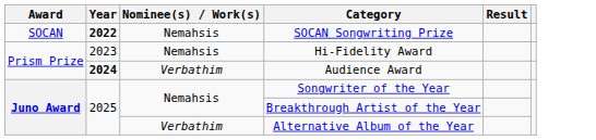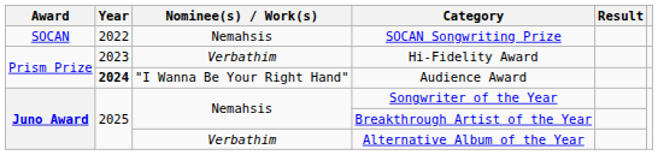 <table class="wikitable plainrowheaders sortable" style="text-align:center;">
 <tr>
 <th>Award</th>
 <th>Year</th>
 <th>Nominee(s) / Work(s)</th>
 <th>Category</th>
 <th>Result</th>
 <th class="unsortable"></th>
 </tr>
 <tr>
 <td><a href='#'>SOCAN</a></td>
-<td><strong>2022</strong></td>
+<td>2022</td>
 <td>Nemahsis</td>
 <td><a href='#'>SOCAN Songwriting Prize</a></td>
 <td></td>
 <td></td>
 </tr>
 <tr>
 <td rowspan="2"><a href='#'>Prism Prize</a></td>
 <td>2023</td>
-<td>Nemahsis</td>
+<td><em>Verbathim</em></td>
 <td>Hi-Fidelity Award</td>
 <td></td>
 <td></td>
 </tr>
 <tr>
 <td><strong>2024</strong></td>
-<td><em>Verbathim</em></td>
+<td>"I Wanna Be Your Right Hand"</td>
 <td>Audience Award</td>
 <td></td>
 <td></td>
 </tr>
 <tr>
 <th rowspan="3" scope="row"><a href='#'>Juno Award</a></th>
 <td rowspan="3">2025</td>
 <td rowspan="2">Nemahsis</td>
 <td><a href='#'>Songwriter of the Year</a></td>
 <td></td>
 <td rowspan="3"></td>
 </tr>
 <tr>
 <td><a href='#'>Breakthrough Artist of the Year</a></td>
 <td></td>
 </tr>
 <tr>
 <td><em>Verbathim</em></td>
 <td><a href='#'>Alternative Album of the Year</a></td>
 <td></td>
 </tr>
 </table>
